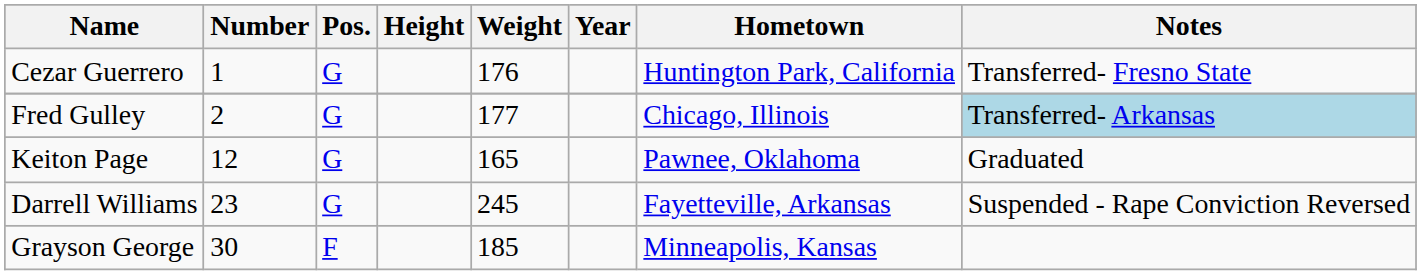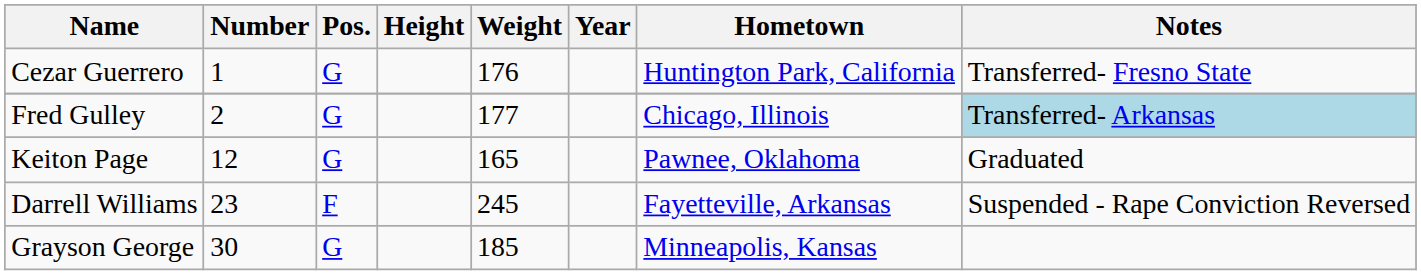 <table class="wikitable sortable" border="1">
 <tr>
 <th>Name</th>
 <th>Number</th>
 <th>Pos.</th>
 <th>Height</th>
 <th>Weight</th>
 <th>Year</th>
 <th>Hometown</th>
 <th class="unsortable">Notes</th>
 </tr>
 <tr>
 <td>Cezar Guerrero</td>
 <td>1</td>
 <td><a href='#'>G</a></td>
 <td></td>
 <td>176</td>
 <td></td>
 <td><a href='#'>Huntington Park, California</a></td>
 <td>Transferred- <a href='#'>Fresno State</a></td>
 </tr>
 <tr>
 </tr>
 <tr>
 <td>Fred Gulley</td>
 <td>2</td>
 <td><a href='#'>G</a></td>
 <td></td>
 <td>177</td>
 <td></td>
 <td><a href='#'>Chicago, Illinois</a></td>
 <td style="background: lightblue;">Transferred- <a href='#'>Arkansas</a></td>
 </tr>
 <tr>
 <td>Keiton Page</td>
 <td>12</td>
 <td><a href='#'>G</a></td>
 <td></td>
 <td>165</td>
 <td></td>
 <td><a href='#'>Pawnee, Oklahoma</a></td>
 <td>Graduated</td>
 </tr>
 <tr>
 <td>Darrell Williams</td>
 <td>23</td>
-<td><a href='#'>G</a></td>
+<td><a href='#'>F</a></td>
 <td></td>
 <td>245</td>
 <td></td>
 <td><a href='#'>Fayetteville, Arkansas</a></td>
 <td>Suspended - Rape Conviction Reversed</td>
 </tr>
 <tr>
 <td>Grayson George</td>
 <td>30</td>
-<td><a href='#'>F</a></td>
+<td><a href='#'>G</a></td>
 <td></td>
 <td>185</td>
 <td></td>
 <td><a href='#'>Minneapolis, Kansas</a></td>
 <td></td>
 </tr>
 </table>
